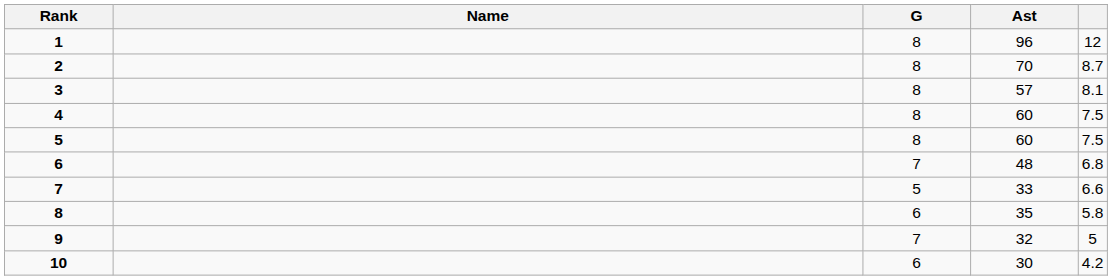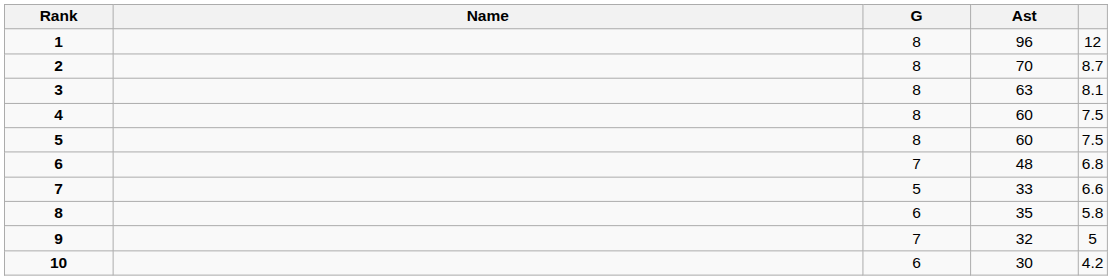 <table class="wikitable" style="width:90%;">
 <tr>
 <th style="width:10%;">Rank</th>
 <th style="width:70%;">Name</th>
 <th style="width:10%;">G</th>
 <th style="width:10%;">Ast</th>
 <th style="width:10%;"></th>
 </tr>
 <tr align=center>
 <td><strong>1</strong></td>
 <td align=left><strong></strong></td>
 <td>8</td>
 <td>96</td>
 <td>12</td>
 </tr>
 <tr align=center>
 <td><strong>2</strong></td>
 <td align=left></td>
 <td>8</td>
 <td>70</td>
 <td>8.7</td>
 </tr>
 <tr align=center>
 <td><strong>3</strong></td>
 <td align=left></td>
 <td>8</td>
-<td>57</td>
+<td>63</td>
 <td>8.1</td>
 </tr>
 <tr align=center>
 <td><strong>4</strong></td>
 <td align=left></td>
 <td>8</td>
 <td>60</td>
 <td>7.5</td>
 </tr>
 <tr align=center>
 <td><strong>5</strong></td>
 <td align=left></td>
 <td>8</td>
 <td>60</td>
 <td>7.5</td>
 </tr>
 <tr align=center>
 <td><strong>6</strong></td>
 <td align=left></td>
 <td>7</td>
 <td>48</td>
 <td>6.8</td>
 </tr>
 <tr align=center>
 <td><strong>7</strong></td>
 <td align=left></td>
 <td>5</td>
 <td>33</td>
 <td>6.6</td>
 </tr>
 <tr align=center>
 <td><strong>8</strong></td>
 <td align=left></td>
 <td>6</td>
 <td>35</td>
 <td>5.8</td>
 </tr>
 <tr align=center>
 <td><strong>9</strong></td>
 <td align=left></td>
 <td>7</td>
 <td>32</td>
 <td>5</td>
 </tr>
 <tr align=center>
 <td><strong>10</strong></td>
 <td align=left></td>
 <td>6</td>
 <td>30</td>
 <td>4.2</td>
 </tr>
 </table>
